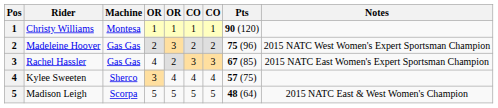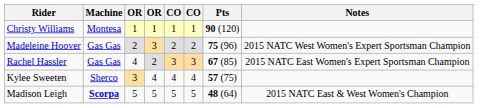 <table class="wikitable" style="font-size: 85%; text-align:center">
 <tr valign="top">
-<th valign="middle">Pos</th>
 <th valign="middle">Rider</th>
 <th valign="middle">Machine</th>
 <th>OR<br></th>
 <th>OR<br></th>
 <th>CO<br></th>
 <th>CO<br></th>
 <th valign="middle">Pts</th>
 <th>Notes</th>
 </tr>
 <tr>
-<th>1</th>
 <td align="left"> <a href='#'>Christy Williams</a></td>
 <td><a href='#'>Montesa</a></td>
 <td style="background:#ffffbf;">1</td>
 <td style="background:#ffffbf;">1</td>
 <td style="background:#ffffbf;">1</td>
 <td style="background:#ffffbf;">1</td>
 <td><strong>90</strong> (120)</td>
 <td></td>
 </tr>
 <tr>
-<th>2</th>
 <td align="left"> <a href='#'>Madeleine Hoover</a></td>
 <td><a href='#'>Gas Gas</a></td>
 <td style="background:#dfdfdf;">2</td>
 <td style="background:#ffdf9f;">3</td>
 <td style="background:#dfdfdf;">2</td>
 <td style="background:#dfdfdf;">2</td>
 <td><strong>75</strong> (96)</td>
 <td>2015 NATC West Women's Expert Sportsman Champion</td>
 </tr>
 <tr>
-<th>3</th>
 <td align="left"> <a href='#'>Rachel Hassler</a></td>
 <td><a href='#'>Gas Gas</a></td>
 <td>4</td>
 <td style="background:#dfdfdf;">2</td>
 <td style="background:#ffdf9f;">3</td>
 <td style="background:#ffdf9f;">3</td>
 <td><strong>67</strong> (85)</td>
 <td>2015 NATC East Women's Expert Sportsman Champion</td>
 </tr>
 <tr>
-<th>4</th>
 <td align="left"> Kylee Sweeten</td>
 <td><a href='#'>Sherco</a></td>
 <td style="background:#ffdf9f;">3</td>
 <td>4</td>
 <td>4</td>
 <td>4</td>
 <td><strong>57</strong> (75)</td>
 <td></td>
 </tr>
 <tr>
-<th>5</th>
 <td align="left"> Madison Leigh</td>
-<td><a href='#'>Scorpa</a></td>
+<td><strong><a href='#'>Scorpa</a></strong></td>
 <td>5</td>
 <td>5</td>
 <td>5</td>
 <td>5</td>
 <td><strong>48</strong> (64)</td>
 <td>2015 NATC East & West Women's Champion</td>
 </tr>
 </table>
